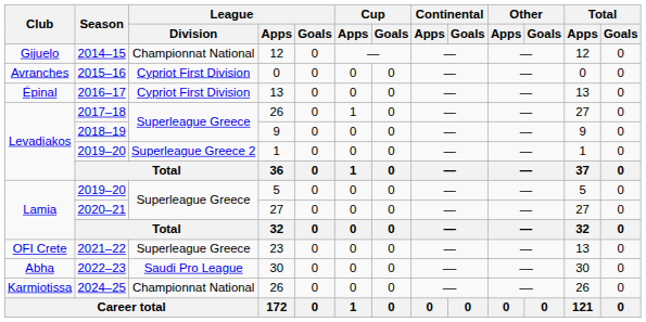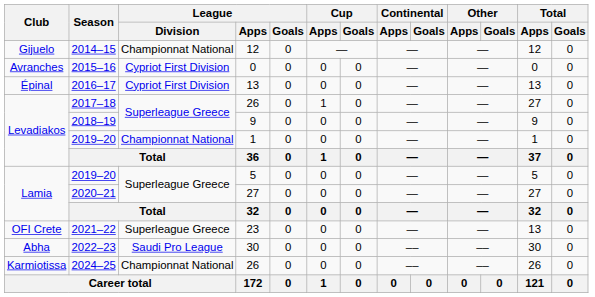 <table class="wikitable" style="text-align: center">
 <tr>
 <th rowspan="2">Club</th>
 <th rowspan="2">Season</th>
 <th colspan="3">League</th>
 <th colspan="2">Cup</th>
 <th colspan="2">Continental</th>
 <th colspan="2">Other</th>
 <th colspan="2">Total</th>
 </tr>
 <tr>
 <th>Division</th>
 <th>Apps</th>
 <th>Goals</th>
 <th>Apps</th>
 <th>Goals</th>
 <th>Apps</th>
 <th>Goals</th>
 <th>Apps</th>
 <th>Goals</th>
 <th>Apps</th>
 <th>Goals</th>
 </tr>
 <tr>
 <td><a href='#'>Gijuelo</a></td>
 <td><a href='#'>2014–15</a></td>
 <td>Championnat National</td>
 <td>12</td>
 <td>0</td>
 <td colspan="2">—</td>
 <td colspan="2">—</td>
 <td colspan="2">—</td>
 <td>12</td>
 <td>0</td>
 </tr>
 <tr>
 <td><a href='#'>Avranches</a></td>
 <td><a href='#'>2015–16</a></td>
 <td><a href='#'>Cypriot First Division</a></td>
 <td>0</td>
 <td>0</td>
 <td>0</td>
 <td>0</td>
 <td colspan="2">—</td>
 <td colspan="2">—</td>
 <td>0</td>
 <td>0</td>
 </tr>
 <tr>
 <td><a href='#'>Épinal</a></td>
 <td><a href='#'>2016–17</a></td>
 <td><a href='#'>Cypriot First Division</a></td>
 <td>13</td>
 <td>0</td>
 <td>0</td>
 <td>0</td>
 <td colspan="2">—</td>
 <td colspan="2">—</td>
 <td>13</td>
 <td>0</td>
 </tr>
 <tr>
 <td rowspan="4"><a href='#'>Levadiakos</a></td>
 <td><a href='#'>2017–18</a></td>
 <td rowspan="2"><a href='#'>Superleague Greece</a></td>
 <td>26</td>
 <td>0</td>
 <td>1</td>
 <td>0</td>
 <td colspan="2">—</td>
 <td colspan="2">—</td>
 <td>27</td>
 <td>0</td>
 </tr>
 <tr>
 <td><a href='#'>2018–19</a></td>
 <td>9</td>
 <td>0</td>
 <td>0</td>
 <td>0</td>
 <td colspan="2">—</td>
 <td colspan="2">—</td>
 <td>9</td>
 <td>0</td>
 </tr>
 <tr>
 <td><a href='#'>2019–20</a></td>
-<td><a href='#'>Superleague Greece 2</a></td>
+<td><a href='#'>Championnat National</a></td>
 <td>1</td>
 <td>0</td>
 <td>0</td>
 <td>0</td>
 <td colspan="2">—</td>
 <td colspan="2">—</td>
 <td>1</td>
 <td>0</td>
 </tr>
 <tr>
 <th colspan="2">Total</th>
 <th>36</th>
 <th>0</th>
 <th>1</th>
 <th>0</th>
 <th colspan="2">—</th>
 <th colspan="2">—</th>
 <th>37</th>
 <th>0</th>
 </tr>
 <tr>
 <td rowspan="3"><a href='#'>Lamia</a></td>
 <td><a href='#'>2019–20</a></td>
 <td rowspan="2">Superleague Greece</td>
 <td>5</td>
 <td>0</td>
 <td>0</td>
 <td>0</td>
 <td colspan="2">—</td>
 <td colspan="2">—</td>
 <td>5</td>
 <td>0</td>
 </tr>
 <tr>
 <td><a href='#'>2020–21</a></td>
 <td>27</td>
 <td>0</td>
 <td>0</td>
 <td>0</td>
 <td colspan="2">—</td>
 <td colspan="2">—</td>
 <td>27</td>
 <td>0</td>
 </tr>
 <tr>
 <th colspan="2">Total</th>
 <th>32</th>
 <th>0</th>
 <th>0</th>
 <th>0</th>
 <th colspan="2">—</th>
 <th colspan="2">—</th>
 <th>32</th>
 <th>0</th>
 </tr>
 <tr>
 <td><a href='#'>OFI Crete</a></td>
 <td><a href='#'>2021–22</a></td>
 <td>Superleague Greece</td>
 <td>23</td>
 <td>0</td>
 <td>0</td>
 <td>0</td>
 <td colspan="2">—</td>
 <td colspan="2">—</td>
 <td>13</td>
 <td>0</td>
 </tr>
 <tr>
 <td><a href='#'>Abha</a></td>
 <td><a href='#'>2022–23</a></td>
 <td><a href='#'>Saudi Pro League</a></td>
 <td>30</td>
 <td>0</td>
 <td>0</td>
 <td>0</td>
 <td colspan="2">––</td>
 <td colspan="2">––</td>
 <td>30</td>
 <td>0</td>
 </tr>
 <tr>
 <td><a href='#'>Karmiotissa</a></td>
 <td><a href='#'>2024–25</a></td>
 <td>Championnat National</td>
 <td>26</td>
 <td>0</td>
 <td>0</td>
 <td>0</td>
 <td colspan="2">––</td>
 <td colspan="2">––</td>
 <td>26</td>
 <td>0</td>
 </tr>
 <tr>
 <th colspan="3">Career total</th>
 <th>172</th>
 <th>0</th>
 <th>1</th>
 <th>0</th>
 <th>0</th>
 <th>0</th>
 <th>0</th>
 <th>0</th>
 <th>121</th>
 <th>0</th>
 </tr>
 </table>
